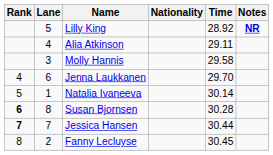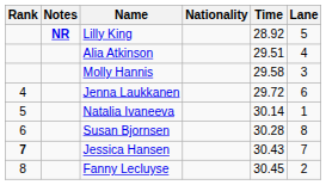 <table class="wikitable sortable" style="text-align:center">
 <tr>
 <th>Rank</th>
-<th>Lane</th>
+<th>Notes</th>
 <th>Name</th>
 <th>Nationality</th>
 <th>Time</th>
-<th>Notes</th>
+<th>Lane</th>
 </tr>
 <tr>
 <td></td>
-<td>5</td>
+<td><strong><a href='#'>NR</a></strong></td>
 <td align=left><a href='#'>Lilly King</a></td>
 <td align=left></td>
 <td>28.92</td>
-<td><strong><a href='#'>NR</a></strong></td>
+<td>5</td>
 </tr>
 <tr>
 <td></td>
-<td>4</td>
+<td></td>
 <td align=left><a href='#'>Alia Atkinson</a></td>
 <td align=left></td>
-<td>29.11</td>
-<td></td>
+<td>29.51</td>
+<td>4</td>
 </tr>
 <tr>
 <td></td>
-<td>3</td>
+<td></td>
 <td align=left><a href='#'>Molly Hannis</a></td>
 <td align=left></td>
 <td>29.58</td>
-<td></td>
+<td>3</td>
 </tr>
 <tr>
 <td>4</td>
-<td>6</td>
+<td></td>
 <td align=left><a href='#'>Jenna Laukkanen</a></td>
 <td align=left></td>
-<td>29.70</td>
-<td></td>
+<td>29.72</td>
+<td>6</td>
 </tr>
 <tr>
 <td>5</td>
-<td>1</td>
+<td></td>
 <td align=left><a href='#'>Natalia Ivaneeva</a></td>
 <td align=left></td>
 <td>30.14</td>
-<td></td>
+<td>1</td>
 </tr>
 <tr>
-<td><strong>6</strong></td>
-<td>8</td>
+<td>6</td>
+<td></td>
 <td align=left><a href='#'>Susan Bjornsen</a></td>
 <td align=left></td>
 <td>30.28</td>
-<td></td>
+<td>8</td>
 </tr>
 <tr>
 <td><strong>7</strong></td>
-<td>7</td>
+<td></td>
 <td align=left><a href='#'>Jessica Hansen</a></td>
 <td align=left></td>
-<td>30.44</td>
-<td></td>
+<td>30.43</td>
+<td>7</td>
 </tr>
 <tr>
 <td>8</td>
-<td>2</td>
+<td></td>
 <td align=left><a href='#'>Fanny Lecluyse</a></td>
 <td align=left></td>
 <td>30.45</td>
-<td></td>
+<td>2</td>
 </tr>
 </table>
